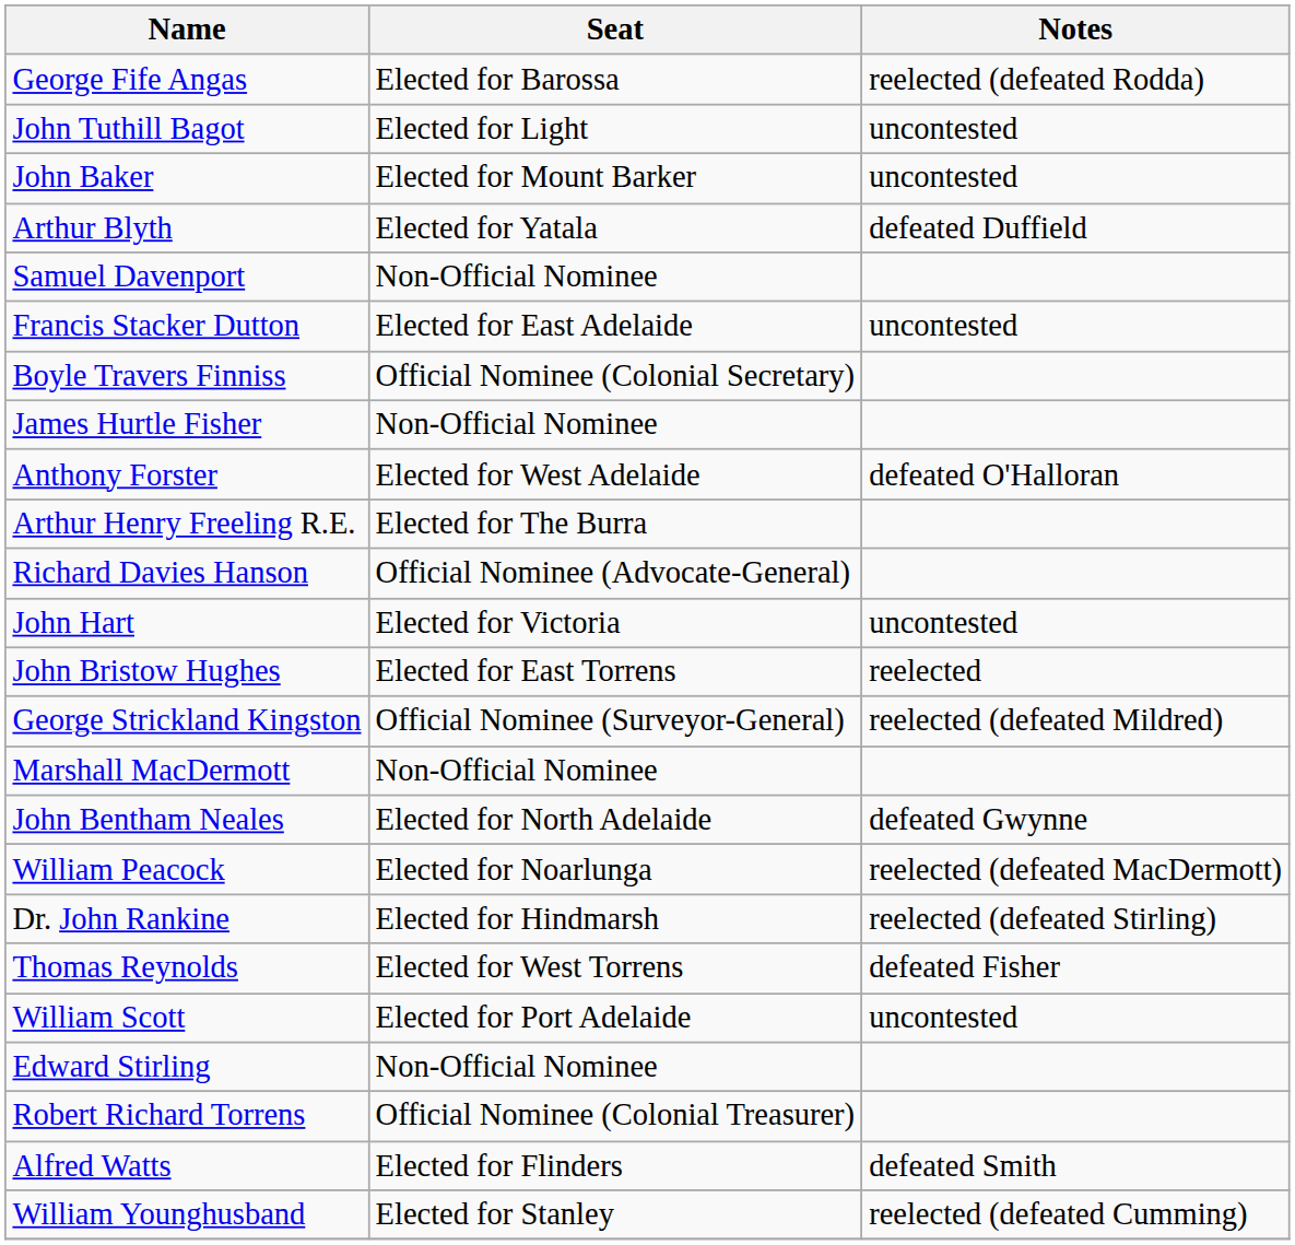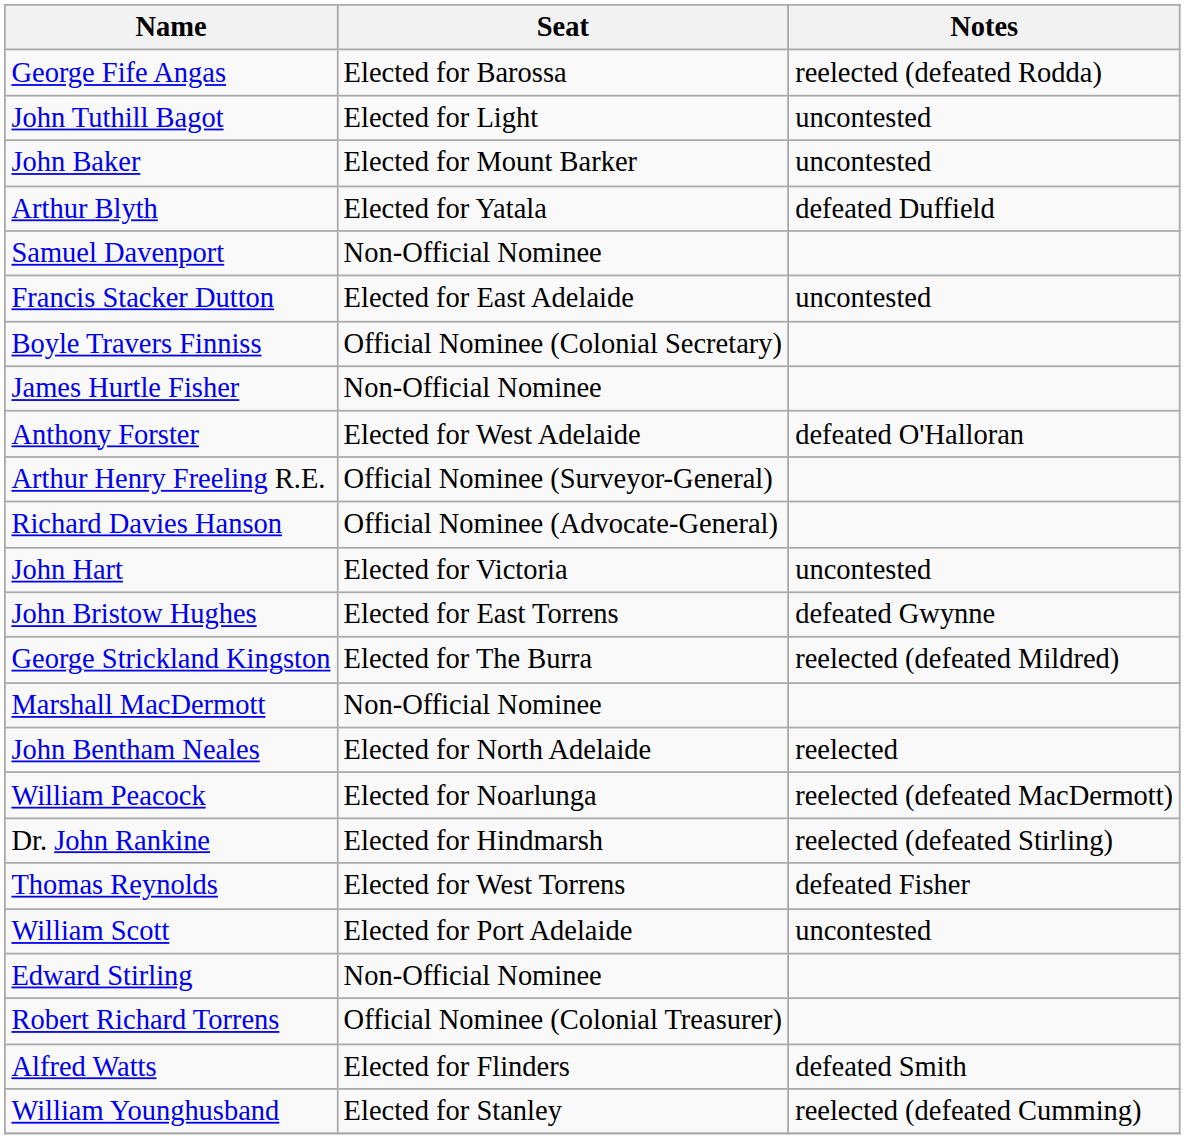 <table class="wikitable sortable">
 <tr>
 <th>Name</th>
 <th>Seat</th>
 <th>Notes</th>
 </tr>
 <tr>
 <td><a href='#'>George Fife Angas</a></td>
 <td>Elected for Barossa</td>
 <td>reelected (defeated Rodda)</td>
 </tr>
 <tr>
 <td><a href='#'>John Tuthill Bagot</a></td>
 <td>Elected for Light</td>
 <td>uncontested</td>
 </tr>
 <tr>
 <td><a href='#'>John Baker</a></td>
 <td>Elected for Mount Barker</td>
 <td>uncontested</td>
 </tr>
 <tr>
 <td><a href='#'>Arthur Blyth</a></td>
 <td>Elected for Yatala</td>
 <td>defeated Duffield</td>
 </tr>
 <tr>
 <td><a href='#'>Samuel Davenport</a></td>
 <td>Non-Official Nominee</td>
 <td></td>
 </tr>
 <tr>
 <td><a href='#'>Francis Stacker Dutton</a></td>
 <td>Elected for East Adelaide</td>
 <td>uncontested</td>
 </tr>
 <tr>
 <td><a href='#'>Boyle Travers Finniss</a></td>
 <td>Official Nominee (Colonial Secretary)</td>
 <td></td>
 </tr>
 <tr>
 <td><a href='#'>James Hurtle Fisher</a></td>
 <td>Non-Official Nominee</td>
 <td></td>
 </tr>
 <tr>
 <td><a href='#'>Anthony Forster</a></td>
 <td>Elected for West Adelaide</td>
 <td>defeated O'Halloran</td>
 </tr>
 <tr>
 <td><a href='#'>Arthur Henry Freeling</a> R.E.</td>
-<td>Elected for The Burra</td>
+<td>Official Nominee (Surveyor-General)</td>
 </tr>
 <tr>
 <td><a href='#'>Richard Davies Hanson</a></td>
 <td>Official Nominee (Advocate-General)</td>
 <td></td>
 </tr>
 <tr>
 <td><a href='#'>John Hart</a></td>
 <td>Elected for Victoria</td>
 <td>uncontested</td>
 </tr>
 <tr>
 <td><a href='#'>John Bristow Hughes</a></td>
 <td>Elected for East Torrens</td>
-<td>reelected</td>
+<td>defeated Gwynne</td>
 </tr>
 <tr>
 <td><a href='#'>George Strickland Kingston</a></td>
-<td>Official Nominee (Surveyor-General)</td>
+<td>Elected for The Burra</td>
 <td>reelected (defeated Mildred)</td>
 </tr>
 <tr>
 <td><a href='#'>Marshall MacDermott</a></td>
 <td>Non-Official Nominee</td>
 <td></td>
 </tr>
 <tr>
 <td><a href='#'>John Bentham Neales</a></td>
 <td>Elected for North Adelaide</td>
-<td>defeated Gwynne</td>
+<td>reelected</td>
 </tr>
 <tr>
 <td><a href='#'>William Peacock</a></td>
 <td>Elected for Noarlunga</td>
 <td>reelected (defeated MacDermott)</td>
 </tr>
 <tr>
 <td>Dr. <a href='#'>John Rankine</a></td>
 <td>Elected for Hindmarsh</td>
 <td>reelected (defeated Stirling)</td>
 </tr>
 <tr>
 <td><a href='#'>Thomas Reynolds</a></td>
 <td>Elected for West Torrens</td>
 <td>defeated Fisher</td>
 </tr>
 <tr>
 <td><a href='#'>William Scott</a></td>
 <td>Elected for Port Adelaide</td>
 <td>uncontested</td>
 </tr>
 <tr>
 <td><a href='#'>Edward Stirling</a></td>
 <td>Non-Official Nominee</td>
 <td></td>
 </tr>
 <tr>
 <td><a href='#'>Robert Richard Torrens</a></td>
 <td>Official Nominee (Colonial Treasurer)</td>
 <td></td>
 </tr>
 <tr>
 <td><a href='#'>Alfred Watts</a></td>
 <td>Elected for Flinders</td>
 <td>defeated Smith</td>
 </tr>
 <tr>
 <td><a href='#'>William Younghusband</a></td>
 <td>Elected for Stanley</td>
 <td>reelected (defeated Cumming)</td>
 </tr>
 <tr>
 </tr>
 </table>
